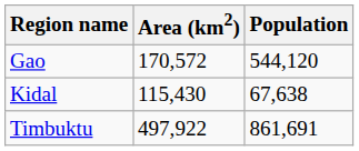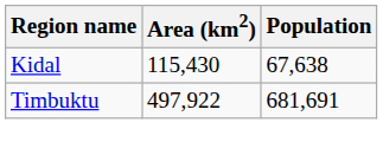 <table class="sortable wikitable">
 <tr>
 <th>Region name</th>
 <th>Area (km<sup>2</sup>)</th>
 <th>Population</th>
-</tr>
-<tr>
-<td><a href='#'>Gao</a></td>
-<td>170,572</td>
-<td>544,120</td>
 </tr>
 <tr>
 <td><a href='#'>Kidal</a></td>
 <td>115,430</td>
 <td>67,638</td>
 </tr>
 <tr>
 <td><a href='#'>Timbuktu</a></td>
 <td>497,922</td>
-<td>861,691</td>
+<td>681,691</td>
 </tr>
 </table>
